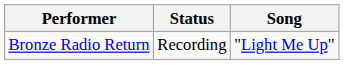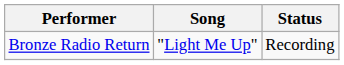 <table class="wikitable" style="font-size: 85%">
 <tr>
 <th>Performer</th>
+<th>Song</th>
 <th>Status</th>
-<th>Song</th>
 </tr>
 <tr>
 <td> <a href='#'>Bronze Radio Return</a></td>
+<td>"<a href='#'>Light Me Up</a>"</td>
 <td>Recording</td>
-<td>"<a href='#'>Light Me Up</a>"</td>
 </tr>
 </table>
